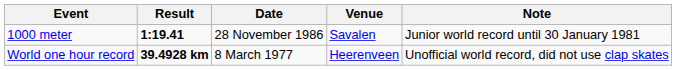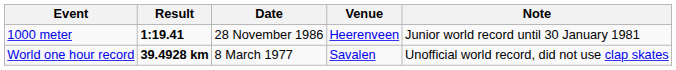 <table class="wikitable">
 <tr align=left>
 <th>Event</th>
 <th>Result</th>
 <th>Date</th>
 <th>Venue</th>
 <th>Note</th>
 </tr>
 <tr>
 <td><a href='#'>1000 meter</a></td>
 <td><strong>1:19.41</strong></td>
 <td>28 November 1986</td>
-<td><a href='#'>Savalen</a></td>
+<td><a href='#'>Heerenveen</a></td>
 <td>Junior world record until 30 January 1981</td>
 </tr>
 <tr>
 <td><a href='#'>World one hour record</a></td>
 <td><strong>39.4928 km</strong></td>
 <td>8 March 1977</td>
-<td><a href='#'>Heerenveen</a></td>
+<td><a href='#'>Savalen</a></td>
 <td>Unofficial world record, did not use <a href='#'>clap skates</a></td>
 </tr>
 </table>
